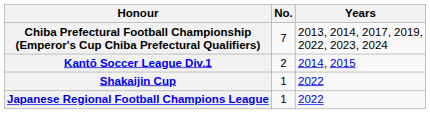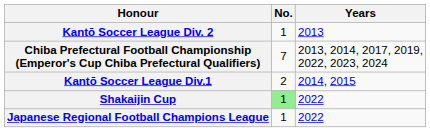 <table class="wikitable plainrowheaders">
 <tr>
 <th scope=col>Honour</th>
 <th scope=col>No.</th>
 <th scope=col>Years</th>
+</tr>
+<tr>
+<th scope=row><a href='#'>Kantō Soccer League Div. 2</a></th>
+<td align="center">1</td>
+<td><a href='#'>2013</a></td>
 </tr>
 <tr>
 <th scope=row>Chiba Prefectural Football Championship <br>(Emperor's Cup Chiba Prefectural Qualifiers)</th>
 <td align="center">7</td>
 <td>2013, 2014, 2017, 2019, <br> 2022, 2023, 2024</td>
 </tr>
 <tr>
 <th scope=row><a href='#'>Kantō Soccer League Div.1</a></th>
 <td align="center">2</td>
 <td><a href='#'>2014</a>, <a href='#'>2015</a></td>
 </tr>
 <tr>
 <th scope=row><a href='#'>Shakaijin Cup</a></th>
-<td align="center">1</td>
+<td align="center" style="background: lightgreen;">1</td>
 <td><a href='#'>2022</a></td>
 </tr>
 <tr>
 <th scope=row><a href='#'>Japanese Regional Football Champions League</a></th>
 <td align="center">1</td>
 <td><a href='#'>2022</a></td>
 </tr>
 </table>
